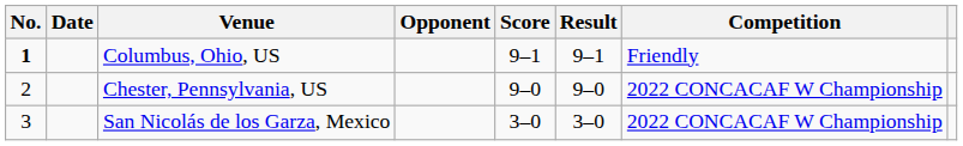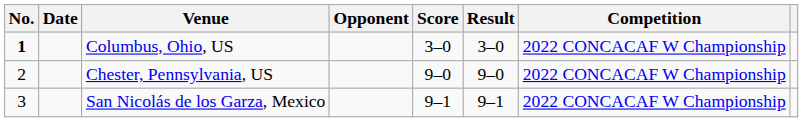 <table class="wikitable sortable">
 <tr>
 <th scope="col">No.</th>
 <th scope="col">Date</th>
 <th scope="col">Venue</th>
 <th scope="col">Opponent</th>
 <th scope="col">Score</th>
 <th scope="col">Result</th>
 <th scope="col">Competition</th>
 <th scope="col" class="unsortable"></th>
 </tr>
 <tr>
 <td style="text-align:center"><strong>1</strong></td>
 <td></td>
 <td><a href='#'>Columbus, Ohio</a>, US</td>
 <td></td>
-<td style="text-align:center">9–1</td>
-<td style="text-align:center">9–1</td>
-<td><a href='#'>Friendly</a></td>
+<td style="text-align:center">3–0</td>
+<td style="text-align:center">3–0</td>
+<td><a href='#'>2022 CONCACAF W Championship</a></td>
 <td></td>
 </tr>
 <tr>
 <td style="text-align:center">2</td>
 <td></td>
 <td><a href='#'>Chester, Pennsylvania</a>, US</td>
 <td></td>
 <td style="text-align:center">9–0</td>
 <td style="text-align:center">9–0</td>
 <td><a href='#'>2022 CONCACAF W Championship</a></td>
 <td></td>
 </tr>
 <tr>
 <td style="text-align:center">3</td>
 <td></td>
 <td><a href='#'>San Nicolás de los Garza</a>, Mexico</td>
 <td></td>
-<td style="text-align:center">3–0</td>
-<td style="text-align:center">3–0</td>
+<td style="text-align:center">9–1</td>
+<td style="text-align:center">9–1</td>
 <td><a href='#'>2022 CONCACAF W Championship</a></td>
 <td></td>
 </tr>
 </table>
